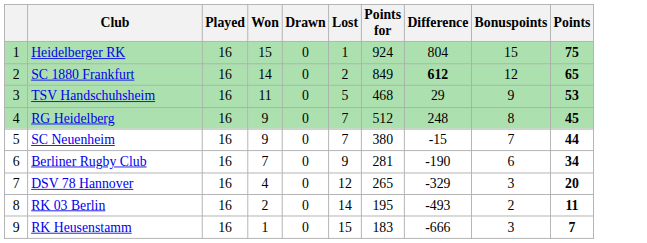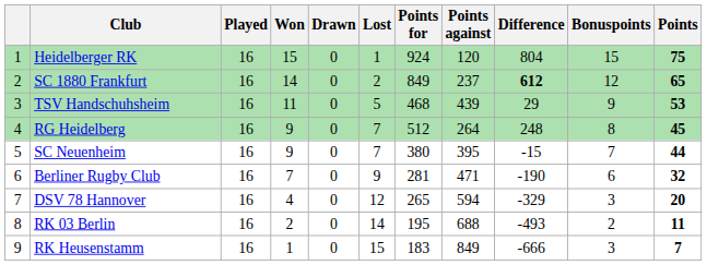 <table class="wikitable" style="text-align: center;">
 <tr>
 <th bgcolor="#efefef" width="20"></th>
 <th bgcolor="#efefef" width="195">Club</th>
 <th bgcolor="#efefef" width="20">Played</th>
 <th bgcolor="#efefef" width="20">Won</th>
 <th bgcolor="#efefef" width="20">Drawn</th>
 <th bgcolor="#efefef" width="20">Lost</th>
 <th bgcolor="#efefef" width="20">Points for</th>
+<th bgcolor="#efefef" width="20">Points against</th>
 <th bgcolor="#efefef" width="20">Difference</th>
 <th bgcolor="#efefef" width="20">Bonuspoints</th>
 <th bgcolor="#efefef" width="20">Points</th>
 </tr>
 <tr bgcolor=#ACE1AF align=center>
 <td>1</td>
 <td align=left><a href='#'>Heidelberger RK</a></td>
 <td>16</td>
 <td>15</td>
 <td>0</td>
 <td>1</td>
 <td>924</td>
+<td>120</td>
 <td>804</td>
 <td>15</td>
 <td><strong>75</strong></td>
 </tr>
 <tr bgcolor=#ACE1AF align=center>
 <td>2</td>
 <td align=left><a href='#'>SC 1880 Frankfurt</a></td>
 <td>16</td>
 <td>14</td>
 <td>0</td>
 <td>2</td>
 <td>849</td>
+<td>237</td>
 <td><strong>612</strong></td>
 <td>12</td>
 <td><strong>65</strong></td>
 </tr>
 <tr bgcolor=#ACE1AF align=center>
 <td>3</td>
 <td align=left><a href='#'>TSV Handschuhsheim</a></td>
 <td>16</td>
 <td>11</td>
 <td>0</td>
 <td>5</td>
 <td>468</td>
+<td>439</td>
 <td>29</td>
 <td>9</td>
 <td><strong>53</strong></td>
 </tr>
 <tr bgcolor=#ACE1AF align=center>
 <td>4</td>
 <td align=left><a href='#'>RG Heidelberg</a></td>
 <td>16</td>
 <td>9</td>
 <td>0</td>
 <td>7</td>
 <td>512</td>
+<td>264</td>
 <td>248</td>
 <td>8</td>
 <td><strong>45</strong></td>
 </tr>
 <tr bgcolor=#ffffff align=center>
 <td>5</td>
 <td align=left><a href='#'>SC Neuenheim</a></td>
 <td>16</td>
 <td>9</td>
 <td>0</td>
 <td>7</td>
 <td>380</td>
+<td>395</td>
 <td>-15</td>
 <td>7</td>
 <td><strong>44</strong></td>
 </tr>
 <tr bgcolor=#ffffff align=center>
 <td>6</td>
 <td align=left><a href='#'>Berliner Rugby Club</a></td>
 <td>16</td>
 <td>7</td>
 <td>0</td>
 <td>9</td>
 <td>281</td>
+<td>471</td>
 <td>-190</td>
 <td>6</td>
-<td><strong>34</strong></td>
+<td><strong>32</strong></td>
 </tr>
 <tr bgcolor=#ffffff align=center>
 <td>7</td>
 <td align=left><a href='#'>DSV 78 Hannover</a></td>
 <td>16</td>
 <td>4</td>
 <td>0</td>
 <td>12</td>
 <td>265</td>
+<td>594</td>
 <td>-329</td>
 <td>3</td>
 <td><strong>20</strong></td>
 </tr>
 <tr bgcolor=#ffffff align=center>
 <td>8</td>
 <td align=left><a href='#'>RK 03 Berlin</a></td>
 <td>16</td>
 <td>2</td>
 <td>0</td>
 <td>14</td>
 <td>195</td>
+<td>688</td>
 <td>-493</td>
 <td>2</td>
 <td><strong>11</strong></td>
 </tr>
 <tr bgcolor=#ffffff align=center>
 <td>9</td>
 <td align=left><a href='#'>RK Heusenstamm</a></td>
 <td>16</td>
 <td>1</td>
 <td>0</td>
 <td>15</td>
 <td>183</td>
+<td>849</td>
 <td>-666</td>
 <td>3</td>
 <td><strong>7</strong></td>
 </tr>
 </table>
